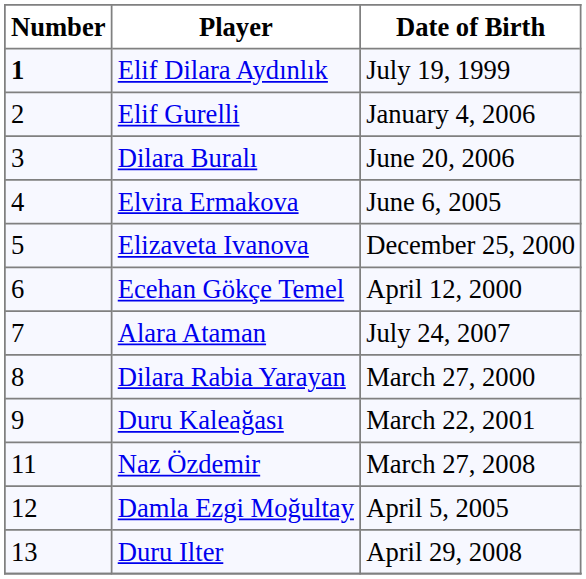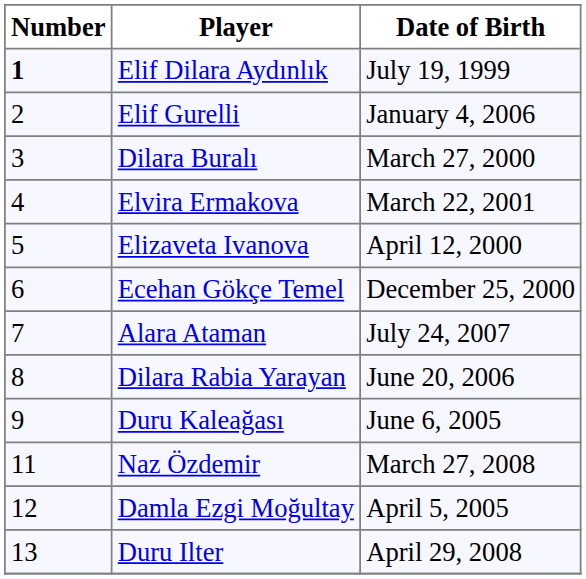 <table bgcolor="#f7f8ff" cellpadding="3" cellspacing="0" border="1" style="font-size: 95%; border: gray solid 1px; border-collapse: collapse;">
 <tr bgcolor="#FFFFFF">
 <td align=center><strong>Number</strong></td>
 <td align=center><strong>Player</strong></td>
 <td align=center><strong>Date of Birth</strong></td>
 </tr>
 <tr>
 <td><strong>1</strong></td>
 <td> <a href='#'>Elif Dilara Aydınlık</a></td>
 <td>July 19, 1999</td>
 </tr>
 <tr>
 <td>2</td>
 <td> <a href='#'>Elif Gurelli</a></td>
 <td>January 4, 2006</td>
 </tr>
 <tr>
 <td>3</td>
 <td> <a href='#'>Dilara Buralı</a></td>
-<td>June 20, 2006</td>
+<td>March 27, 2000</td>
 </tr>
 <tr>
 <td>4</td>
 <td> <a href='#'>Elvira Ermakova</a></td>
-<td>June 6, 2005</td>
+<td>March 22, 2001</td>
 </tr>
 <tr>
 <td>5</td>
 <td> <a href='#'>Elizaveta Ivanova</a></td>
-<td>December 25, 2000</td>
+<td>April 12, 2000</td>
 </tr>
 <tr>
 <td>6</td>
 <td> <a href='#'>Ecehan Gökçe Temel</a></td>
-<td>April 12, 2000</td>
+<td>December 25, 2000</td>
 </tr>
 <tr>
 <td>7</td>
 <td> <a href='#'>Alara Ataman</a></td>
 <td>July 24, 2007</td>
 </tr>
 <tr>
 <td>8</td>
 <td> <a href='#'>Dilara Rabia Yarayan</a></td>
-<td>March 27, 2000</td>
+<td>June 20, 2006</td>
 </tr>
 <tr>
 <td>9</td>
 <td> <a href='#'>Duru Kaleağası</a></td>
-<td>March 22, 2001</td>
+<td>June 6, 2005</td>
 </tr>
 <tr>
 <td>11</td>
 <td> <a href='#'>Naz Özdemir</a></td>
 <td>March 27, 2008</td>
 </tr>
 <tr>
 <td>12</td>
 <td> <a href='#'>Damla Ezgi Moğultay</a></td>
 <td>April 5, 2005</td>
 </tr>
 <tr>
 <td>13</td>
 <td> <a href='#'>Duru Ilter</a></td>
 <td>April 29, 2008</td>
 </tr>
 <tr>
 </tr>
 </table>
